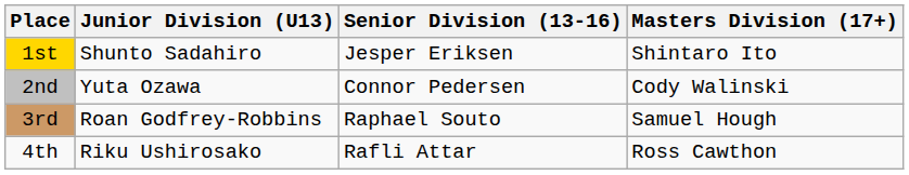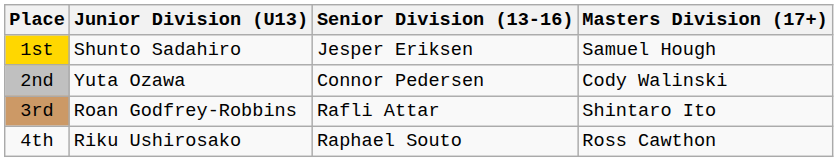 <table class="wikitable">
 <tr>
 <th>Place</th>
 <th>Junior Division (U13)</th>
 <th>Senior Division (13-16)</th>
 <th>Masters Division (17+)</th>
 </tr>
 <tr>
 <td style="text-align:center; background:gold;">1st</td>
 <td> Shunto Sadahiro </td>
 <td> Jesper Eriksen </td>
-<td> Shintaro Ito </td>
+<td> Samuel Hough </td>
 </tr>
 <tr>
 <td style="text-align:center; background:silver;">2nd</td>
 <td> Yuta Ozawa </td>
 <td> Connor Pedersen </td>
 <td> Cody Walinski </td>
 </tr>
 <tr>
 <td style="text-align:center; background:#c96;">3rd</td>
 <td> Roan Godfrey-Robbins </td>
-<td> Raphael Souto </td>
-<td> Samuel Hough </td>
+<td> Rafli Attar </td>
+<td> Shintaro Ito </td>
 </tr>
 <tr>
 <td style="text-align:center">4th</td>
 <td> Riku Ushirosako </td>
-<td> Rafli Attar </td>
+<td> Raphael Souto </td>
 <td> Ross Cawthon </td>
 </tr>
 </table>
